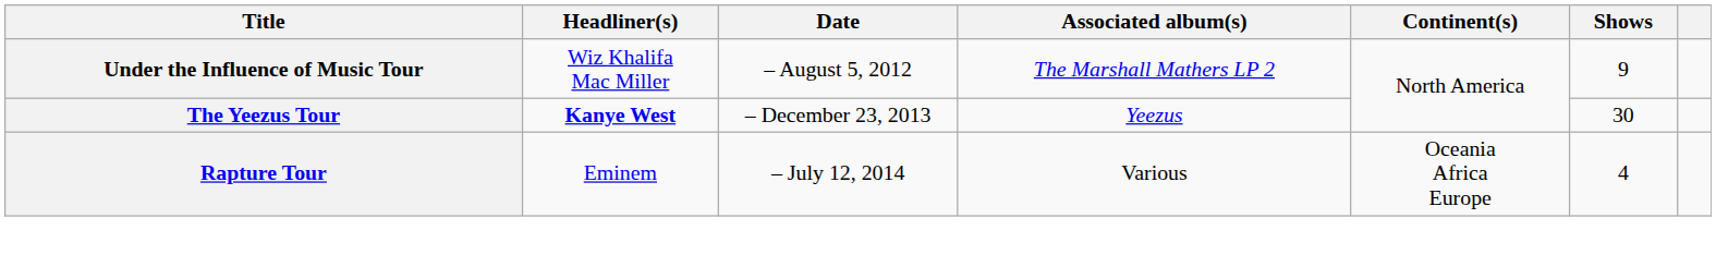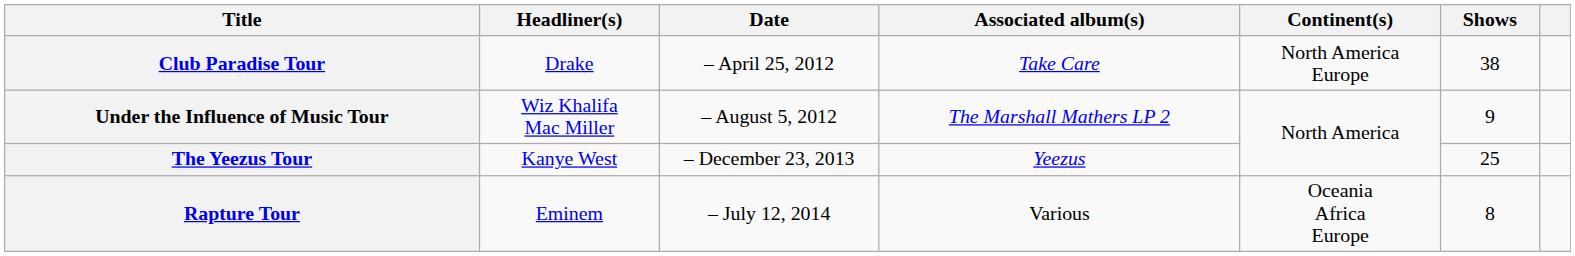 <table class="wikitable sortable plainrowheaders" style="text-align:center;" width=100%>
 <tr>
 <th scope="col">Title</th>
 <th scope="col">Headliner(s)</th>
 <th scope="col" width=14%>Date</th>
 <th scope="col">Associated album(s)</th>
 <th scope="col">Continent(s)</th>
 <th scope="col">Shows</th>
 <th scope="col" width=2% class="unsortable"></th>
+</tr>
+<tr>
+<th scope="row"><a href='#'>Club Paradise Tour</a></th>
+<td><a href='#'>Drake</a></td>
+<td> – April 25, 2012</td>
+<td><em><a href='#'>Take Care</a></em></td>
+<td> North America<br>Europe</td>
+<td>38</td>
+<td align="center"></td>
 </tr>
 <tr>
 <th scope="row">Under the Influence of Music Tour</th>
 <td><a href='#'>Wiz Khalifa</a><br><a href='#'>Mac Miller</a></td>
 <td> – August 5, 2012</td>
 <td><em><a href='#'>The Marshall Mathers LP 2</a></em></td>
 <td rowspan="2">North America</td>
 <td>9</td>
 <td align="center"></td>
 </tr>
 <tr>
 <th scope="row"><a href='#'>The Yeezus Tour</a></th>
-<td><strong><a href='#'>Kanye West</a></strong></td>
+<td><a href='#'>Kanye West</a></td>
 <td> – December 23, 2013</td>
 <td><em><a href='#'>Yeezus</a></em></td>
-<td>30</td>
+<td>25</td>
 <td align="center"></td>
 </tr>
 <tr>
 <th scope="row"><a href='#'>Rapture Tour</a></th>
 <td><a href='#'>Eminem</a></td>
 <td> – July 12, 2014</td>
 <td>Various</td>
 <td>Oceania<br>Africa<br>Europe</td>
-<td>4</td>
+<td>8</td>
 <td align="center"></td>
 </tr>
 </table>
